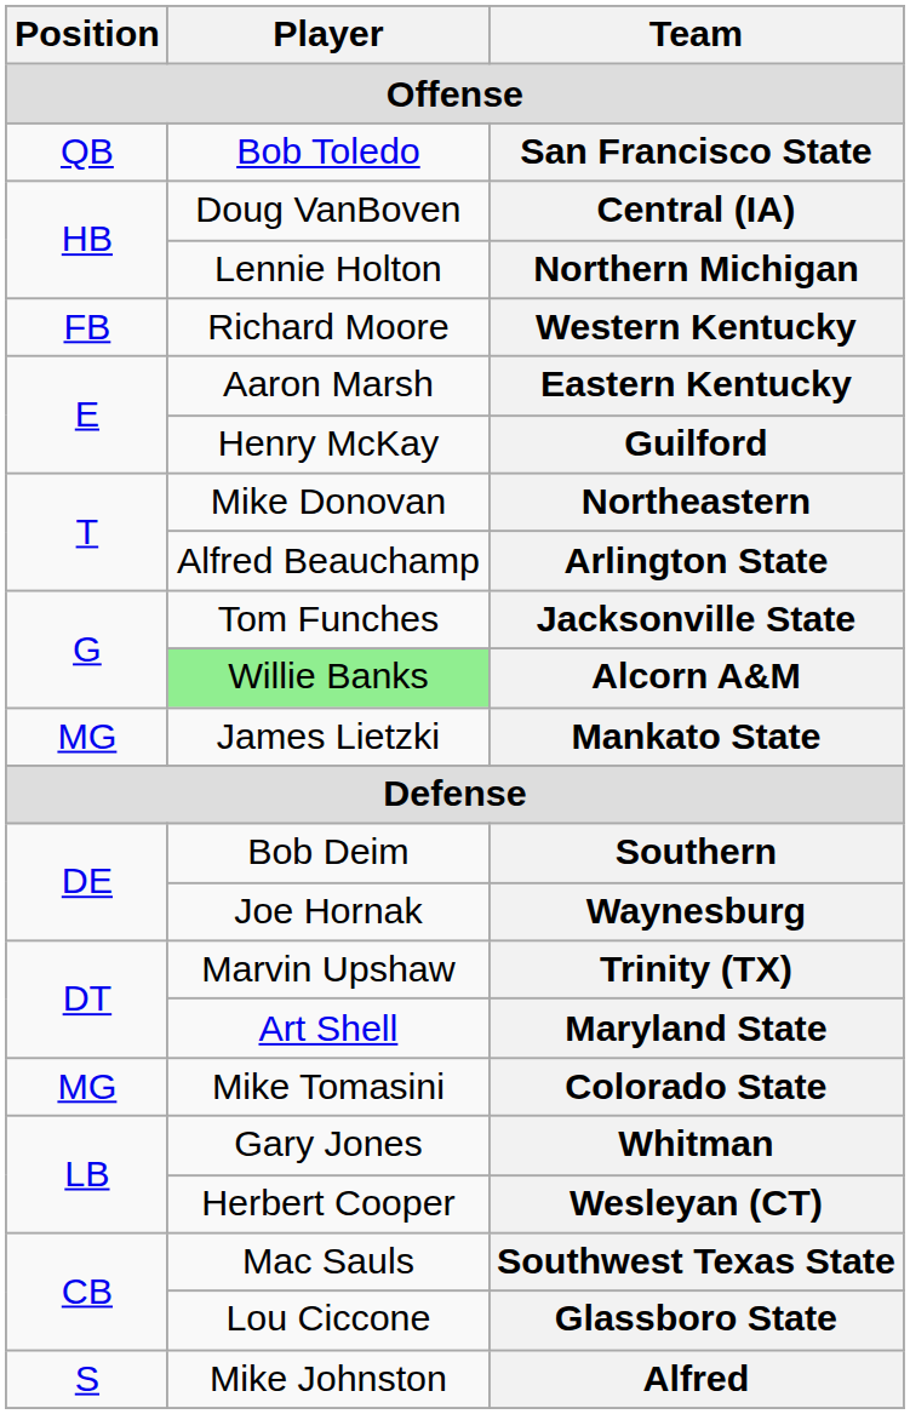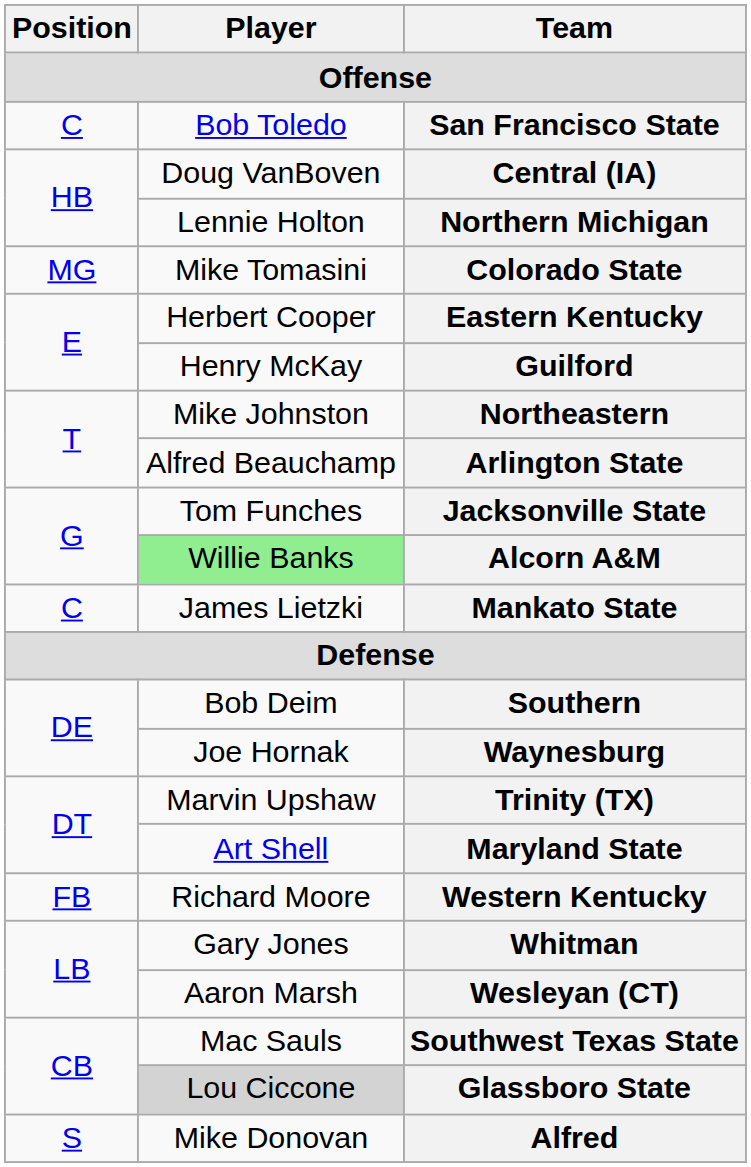 <table class="wikitable">
 <tr>
 <th>Position</th>
 <th>Player</th>
 <th>Team</th>
 </tr>
 <tr>
 <td colspan="3" style="text-align:center; background:#ddd;"><strong>Offense </strong></td>
 </tr>
 <tr style="text-align:center;">
-<td><a href='#'>QB</a></td>
+<td><a href='#'>C</a></td>
 <td><a href='#'>Bob Toledo</a></td>
 <th Style = >San Francisco State</th>
 </tr>
 <tr style="text-align:center;">
 <td rowspan="2"><a href='#'>HB</a></td>
 <td>Doug VanBoven</td>
 <th Style = >Central (IA)</th>
 </tr>
 <tr style="text-align:center;">
 <td>Lennie Holton</td>
 <th Style = >Northern Michigan</th>
 </tr>
 <tr style="text-align:center;">
-<td><a href='#'>FB</a></td>
-<td>Richard Moore</td>
-<th Style = >Western Kentucky</th>
+<td><a href='#'>MG</a></td>
+<td>Mike Tomasini</td>
+<th Style = >Colorado State</th>
 </tr>
 <tr style="text-align:center;">
 <td rowspan="2"><a href='#'>E</a></td>
-<td>Aaron Marsh</td>
+<td>Herbert Cooper</td>
 <th Style = >Eastern Kentucky</th>
 </tr>
 <tr style="text-align:center;">
 <td>Henry McKay</td>
 <th Style = >Guilford</th>
 </tr>
 <tr style="text-align:center;">
 <td rowspan="2"><a href='#'>T</a></td>
-<td>Mike Donovan</td>
+<td>Mike Johnston</td>
 <th Style = >Northeastern</th>
 </tr>
 <tr style="text-align:center;">
 <td>Alfred Beauchamp</td>
 <th Style = >Arlington State</th>
 </tr>
 <tr style="text-align:center;">
 <td rowspan="2"><a href='#'>G</a></td>
 <td>Tom Funches</td>
 <th Style = >Jacksonville State</th>
 </tr>
 <tr style="text-align:center;">
 <td style="background: lightgreen;">Willie Banks</td>
 <th Style = >Alcorn A&M</th>
 </tr>
 <tr style="text-align:center;">
-<td><a href='#'>MG</a></td>
+<td><a href='#'>C</a></td>
 <td>James Lietzki</td>
 <th Style = >Mankato State</th>
 </tr>
 <tr>
 <td colspan="3" style="text-align:center; background:#ddd;"><strong>Defense</strong></td>
 </tr>
 <tr style="text-align:center;">
 <td rowspan="2"><a href='#'>DE</a></td>
 <td>Bob Deim</td>
 <th Style = >Southern</th>
 </tr>
 <tr style="text-align:center;">
 <td>Joe Hornak</td>
 <th Style = >Waynesburg</th>
 </tr>
 <tr style="text-align:center;">
 <td rowspan="2"><a href='#'>DT</a></td>
 <td>Marvin Upshaw</td>
 <th Style = >Trinity (TX)</th>
 </tr>
 <tr style="text-align:center;">
 <td><a href='#'>Art Shell</a></td>
 <th Style = >Maryland State</th>
 </tr>
 <tr style="text-align:center;">
-<td><a href='#'>MG</a></td>
-<td>Mike Tomasini</td>
-<th Style = >Colorado State</th>
+<td><a href='#'>FB</a></td>
+<td>Richard Moore</td>
+<th Style = >Western Kentucky</th>
 </tr>
 <tr style="text-align:center;">
 <td rowspan="2"><a href='#'>LB</a></td>
 <td>Gary Jones</td>
 <th Style = >Whitman</th>
 </tr>
 <tr style="text-align:center;">
-<td>Herbert Cooper</td>
+<td>Aaron Marsh</td>
 <th Style = >Wesleyan (CT)</th>
 </tr>
 <tr style="text-align:center;">
 <td rowspan="2"><a href='#'>CB</a></td>
 <td>Mac Sauls</td>
 <th Style = >Southwest Texas State</th>
 </tr>
 <tr style="text-align:center;">
-<td>Lou Ciccone</td>
+<td style="background: lightgrey;">Lou Ciccone</td>
 <th Style = >Glassboro State</th>
 </tr>
 <tr style="text-align:center;">
 <td rowspan="2"><a href='#'>S</a></td>
-<td>Mike Johnston</td>
+<td>Mike Donovan</td>
 <th Style = >Alfred</th>
 </tr>
 </table>
